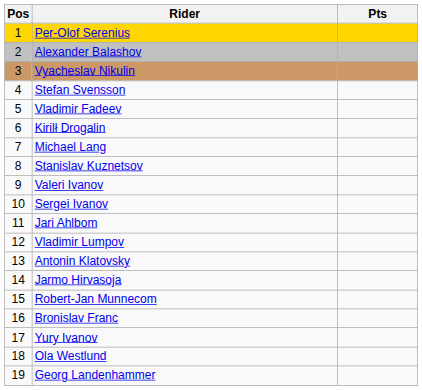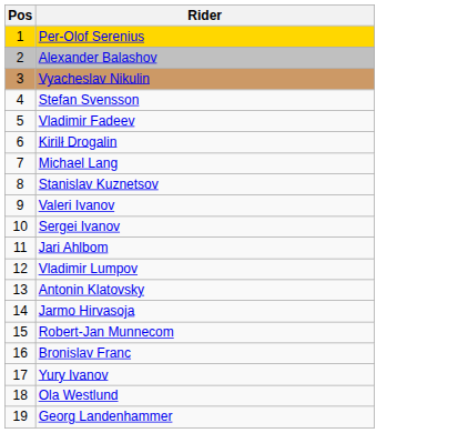 <table class="wikitable" style="font-size: 100%">
 <tr>
 <th width=20>Pos</th>
 <th width=400>Rider</th>
-<th width=100>Pts</th>
 </tr>
 <tr align=center style="background-color: gold;">
 <td>1</td>
 <td align="left"> <a href='#'>Per-Olof Serenius</a></td>
-<td></td>
 </tr>
 <tr align=center style="background-color: silver;">
 <td>2</td>
 <td align="left"> <a href='#'>Alexander Balashov</a></td>
-<td></td>
 </tr>
 <tr align=center style="background-color: #cc9966;">
 <td>3</td>
 <td align="left"> <a href='#'>Vyacheslav Nikulin</a></td>
-<td></td>
 </tr>
 <tr align=center>
 <td>4</td>
 <td align="left"> <a href='#'>Stefan Svensson</a></td>
-<td></td>
 </tr>
 <tr align=center>
 <td>5</td>
 <td align="left"> <a href='#'>Vladimir Fadeev</a></td>
-<td></td>
 </tr>
 <tr align=center>
 <td>6</td>
 <td align="left"> <a href='#'>Kirilł Drogalin</a></td>
-<td></td>
 </tr>
 <tr align=center>
 <td>7</td>
 <td align="left"> <a href='#'>Michael Lang</a></td>
-<td></td>
 </tr>
 <tr align=center>
 <td>8</td>
 <td align="left"> <a href='#'>Stanislav Kuznetsov</a></td>
-<td></td>
 </tr>
 <tr align=center>
 <td>9</td>
 <td align="left"> <a href='#'>Valeri Ivanov</a></td>
-<td></td>
 </tr>
 <tr align=center>
 <td>10</td>
 <td align="left"> <a href='#'>Sergei Ivanov</a></td>
-<td></td>
 </tr>
 <tr align=center>
 <td>11</td>
 <td align="left"> <a href='#'>Jari Ahlbom</a></td>
-<td></td>
 </tr>
 <tr align=center>
 <td>12</td>
 <td align="left"> <a href='#'>Vladimir Lumpov</a></td>
-<td></td>
 </tr>
 <tr align=center>
 <td>13</td>
 <td align="left"> <a href='#'>Antonin Klatovsky</a></td>
-<td></td>
 </tr>
 <tr align=center>
 <td>14</td>
 <td align="left"> <a href='#'>Jarmo Hirvasoja</a></td>
-<td></td>
 </tr>
 <tr align=center>
 <td>15</td>
 <td align="left"> <a href='#'>Robert-Jan Munnecom</a></td>
-<td></td>
 </tr>
 <tr align=center>
 <td>16</td>
 <td align="left"> <a href='#'>Bronislav Franc</a></td>
-<td></td>
 </tr>
 <tr align=center>
 <td>17</td>
 <td align="left"> <a href='#'>Yury Ivanov</a></td>
-<td></td>
 </tr>
 <tr align=center>
 <td>18</td>
 <td align="left"> <a href='#'>Ola Westlund</a></td>
-<td></td>
 </tr>
 <tr align=center>
 <td>19</td>
 <td align="left"> <a href='#'>Georg Landenhammer</a></td>
-<td></td>
 </tr>
 </table>
